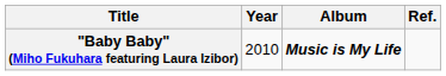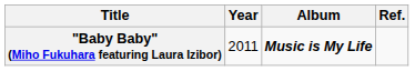 <table class="wikitable plainrowheaders" style="text-align:center">
 <tr>
 <th scope="col">Title</th>
 <th scope="col">Year</th>
 <th scope="col">Album</th>
 <th scope="col">Ref.</th>
 </tr>
 <tr>
 <th scope="row">"Baby Baby"<br><small>(<a href='#'>Miho Fukuhara</a> featuring Laura Izibor)</small></th>
-<td>2010</td>
+<td>2011</td>
 <td><strong><em>Music is My Life</em></strong></td>
 <td></td>
 </tr>
 </table>
